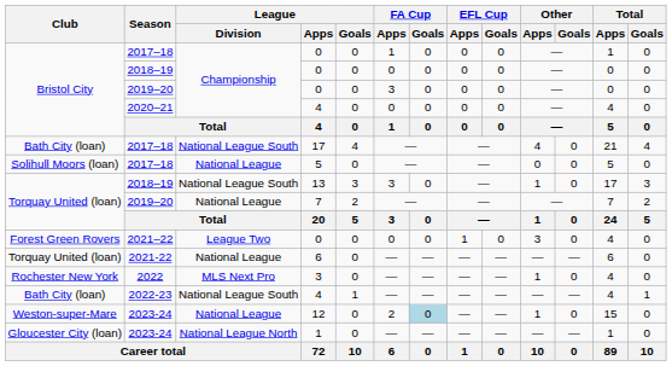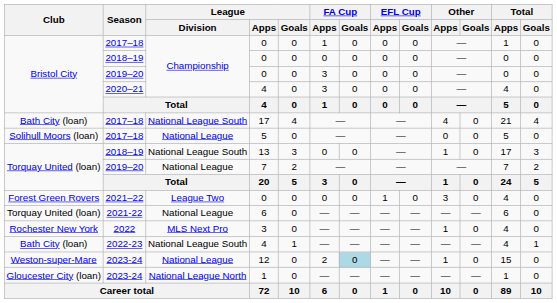 <table class=wikitable style="text-align: center">
 <tr>
 <th rowspan=2>Club</th>
 <th rowspan=2>Season</th>
 <th colspan=3>League</th>
 <th colspan=2><a href='#'>FA Cup</a></th>
 <th colspan=2><a href='#'>EFL Cup</a></th>
 <th colspan=2>Other</th>
 <th colspan=2>Total</th>
 </tr>
 <tr>
 <th>Division</th>
 <th>Apps</th>
 <th>Goals</th>
 <th>Apps</th>
 <th>Goals</th>
 <th>Apps</th>
 <th>Goals</th>
 <th>Apps</th>
 <th>Goals</th>
 <th>Apps</th>
 <th>Goals</th>
 </tr>
 <tr>
 <td rowspan=5><a href='#'>Bristol City</a></td>
 <td><a href='#'>2017–18</a></td>
 <td rowspan="4"><a href='#'>Championship</a></td>
 <td>0</td>
 <td>0</td>
 <td>1</td>
 <td>0</td>
 <td>0</td>
 <td>0</td>
 <td colspan=2>—</td>
 <td>1</td>
 <td>0</td>
 </tr>
 <tr>
 <td><a href='#'>2018–19</a></td>
 <td>0</td>
 <td>0</td>
 <td>0</td>
 <td>0</td>
 <td>0</td>
 <td>0</td>
 <td colspan=2>—</td>
 <td>0</td>
 <td>0</td>
 </tr>
 <tr>
 <td><a href='#'>2019–20</a></td>
 <td>0</td>
 <td>0</td>
 <td>3</td>
 <td>0</td>
 <td>0</td>
 <td>0</td>
 <td colspan=2>—</td>
 <td>0</td>
 <td>0</td>
 </tr>
 <tr>
 <td><a href='#'>2020–21</a></td>
 <td>4</td>
 <td>0</td>
-<td>0</td>
+<td>3</td>
 <td>0</td>
 <td>0</td>
 <td>0</td>
 <td colspan=2>—</td>
 <td>4</td>
 <td>0</td>
 </tr>
 <tr>
 <th colspan=2>Total</th>
 <th>4</th>
 <th>0</th>
 <th>1</th>
 <th>0</th>
 <th>0</th>
 <th>0</th>
 <th colspan=2>—</th>
 <th>5</th>
 <th>0</th>
 </tr>
 <tr>
 <td><a href='#'>Bath City</a> (loan)</td>
 <td><a href='#'>2017–18</a></td>
 <td><a href='#'>National League South</a></td>
 <td>17</td>
 <td>4</td>
 <td colspan=2>—</td>
 <td colspan=2>—</td>
 <td>4</td>
 <td>0</td>
 <td>21</td>
 <td>4</td>
 </tr>
 <tr>
 <td><a href='#'>Solihull Moors</a> (loan)</td>
 <td><a href='#'>2017–18</a></td>
 <td><a href='#'>National League</a></td>
 <td>5</td>
 <td>0</td>
 <td colspan=2>—</td>
 <td colspan=2>—</td>
 <td>0</td>
 <td>0</td>
 <td>5</td>
 <td>0</td>
 </tr>
 <tr>
 <td rowspan=3><a href='#'>Torquay United</a> (loan)</td>
 <td><a href='#'>2018–19</a></td>
 <td>National League South</td>
 <td>13</td>
 <td>3</td>
-<td>3</td>
+<td>0</td>
 <td>0</td>
 <td colspan=2>—</td>
 <td>1</td>
 <td>0</td>
 <td>17</td>
 <td>3</td>
 </tr>
 <tr>
 <td><a href='#'>2019–20</a></td>
 <td>National League</td>
 <td>7</td>
 <td>2</td>
 <td colspan=2>—</td>
 <td colspan=2>—</td>
 <td colspan=2>—</td>
 <td>7</td>
 <td>2</td>
 </tr>
 <tr>
 <th colspan=2>Total</th>
 <th>20</th>
 <th>5</th>
 <th>3</th>
 <th>0</th>
 <th colspan=2>—</th>
 <th>1</th>
 <th>0</th>
 <th>24</th>
 <th>5</th>
 </tr>
 <tr>
 <td><a href='#'>Forest Green Rovers</a></td>
 <td><a href='#'>2021–22</a></td>
 <td><a href='#'>League Two</a></td>
 <td>0</td>
 <td>0</td>
 <td>0</td>
 <td>0</td>
 <td>1</td>
 <td>0</td>
 <td>3</td>
 <td>0</td>
 <td>4</td>
 <td>0</td>
 </tr>
 <tr>
 <td>Torquay United (loan)</td>
 <td><a href='#'>2021-22</a></td>
 <td>National League</td>
 <td>6</td>
 <td>0</td>
 <td>—</td>
 <td>—</td>
 <td>—</td>
 <td>—</td>
 <td>—</td>
 <td>—</td>
 <td>6</td>
 <td>0</td>
 </tr>
 <tr>
 <td><a href='#'>Rochester New York</a></td>
 <td><a href='#'>2022</a></td>
 <td><a href='#'>MLS Next Pro</a></td>
 <td>3</td>
 <td>0</td>
 <td>—</td>
 <td>—</td>
 <td>—</td>
 <td>—</td>
 <td>1</td>
 <td>0</td>
 <td>4</td>
 <td>0</td>
 </tr>
 <tr>
 <td><a href='#'>Bath City</a> (loan)</td>
 <td><a href='#'>2022-23</a></td>
 <td>National League South</td>
 <td>4</td>
 <td>1</td>
 <td>—</td>
 <td>—</td>
 <td>—</td>
 <td>—</td>
 <td>—</td>
 <td>—</td>
 <td>4</td>
 <td>1</td>
 </tr>
 <tr>
 <td><a href='#'>Weston-super-Mare</a></td>
 <td><a href='#'>2023-24</a></td>
 <td><a href='#'>National League</a></td>
 <td>12</td>
 <td>0</td>
 <td>2</td>
 <td style="background: lightblue;">0</td>
 <td>—</td>
 <td>—</td>
 <td>1</td>
 <td>0</td>
 <td>15</td>
 <td>0</td>
 </tr>
 <tr>
 <td><a href='#'>Gloucester City</a> (loan)</td>
 <td><a href='#'>2023-24</a></td>
 <td><a href='#'>National League North</a></td>
 <td>1</td>
 <td>0</td>
 <td>—</td>
 <td>—</td>
 <td>—</td>
 <td>—</td>
 <td>—</td>
 <td>—</td>
 <td>1</td>
 <td>0</td>
 </tr>
 <tr>
 <th colspan="3">Career total</th>
 <th>72</th>
 <th>10</th>
 <th>6</th>
 <th>0</th>
 <th>1</th>
 <th>0</th>
 <th>10</th>
 <th>0</th>
 <th>89</th>
 <th>10</th>
 </tr>
 </table>
